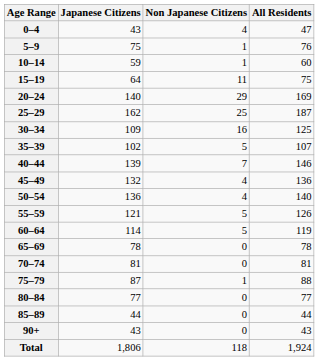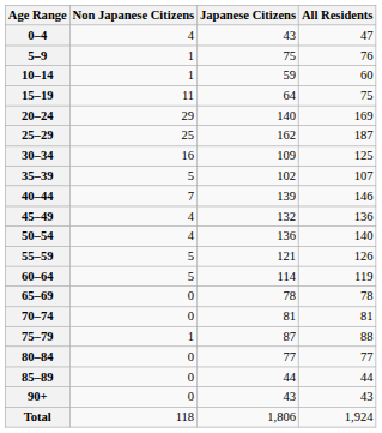 <table class="wikitable" style="text-align:right;">
 <tr>
 <th>Age Range</th>
+<th>Non Japanese Citizens</th>
 <th>Japanese Citizens</th>
-<th>Non Japanese Citizens</th>
 <th>All Residents</th>
 </tr>
 <tr>
 <th>0–4</th>
+<td>4</td>
 <td>43</td>
-<td>4</td>
 <td>47</td>
 </tr>
 <tr>
 <th>5–9</th>
+<td>1</td>
 <td>75</td>
-<td>1</td>
 <td>76</td>
 </tr>
 <tr>
 <th>10–14</th>
+<td>1</td>
 <td>59</td>
-<td>1</td>
 <td>60</td>
 </tr>
 <tr>
 <th>15–19</th>
+<td>11</td>
 <td>64</td>
-<td>11</td>
 <td>75</td>
 </tr>
 <tr>
 <th>20–24</th>
+<td>29</td>
 <td>140</td>
-<td>29</td>
 <td>169</td>
 </tr>
 <tr>
 <th>25–29</th>
+<td>25</td>
 <td>162</td>
-<td>25</td>
 <td>187</td>
 </tr>
 <tr>
 <th>30–34</th>
+<td>16</td>
 <td>109</td>
-<td>16</td>
 <td>125</td>
 </tr>
 <tr>
 <th>35–39</th>
+<td>5</td>
 <td>102</td>
-<td>5</td>
 <td>107</td>
 </tr>
 <tr>
 <th>40–44</th>
+<td>7</td>
 <td>139</td>
-<td>7</td>
 <td>146</td>
 </tr>
 <tr>
 <th>45–49</th>
+<td>4</td>
 <td>132</td>
-<td>4</td>
 <td>136</td>
 </tr>
 <tr>
 <th>50–54</th>
+<td>4</td>
 <td>136</td>
-<td>4</td>
 <td>140</td>
 </tr>
 <tr>
 <th>55–59</th>
+<td>5</td>
 <td>121</td>
-<td>5</td>
 <td>126</td>
 </tr>
 <tr>
 <th>60–64</th>
+<td>5</td>
 <td>114</td>
-<td>5</td>
 <td>119</td>
 </tr>
 <tr>
 <th>65–69</th>
+<td>0</td>
 <td>78</td>
-<td>0</td>
 <td>78</td>
 </tr>
 <tr>
 <th>70–74</th>
+<td>0</td>
 <td>81</td>
-<td>0</td>
 <td>81</td>
 </tr>
 <tr>
 <th>75–79</th>
+<td>1</td>
 <td>87</td>
-<td>1</td>
 <td>88</td>
 </tr>
 <tr>
 <th>80–84</th>
+<td>0</td>
 <td>77</td>
-<td>0</td>
 <td>77</td>
 </tr>
 <tr>
 <th>85–89</th>
+<td>0</td>
 <td>44</td>
-<td>0</td>
 <td>44</td>
 </tr>
 <tr>
 <th>90+</th>
+<td>0</td>
 <td>43</td>
-<td>0</td>
 <td>43</td>
 </tr>
 <tr>
 <th>Total</th>
+<td>118</td>
 <td>1,806</td>
-<td>118</td>
 <td>1,924</td>
 </tr>
 </table>
